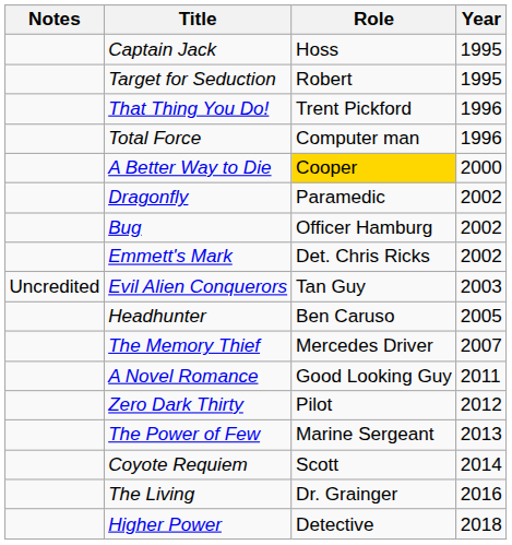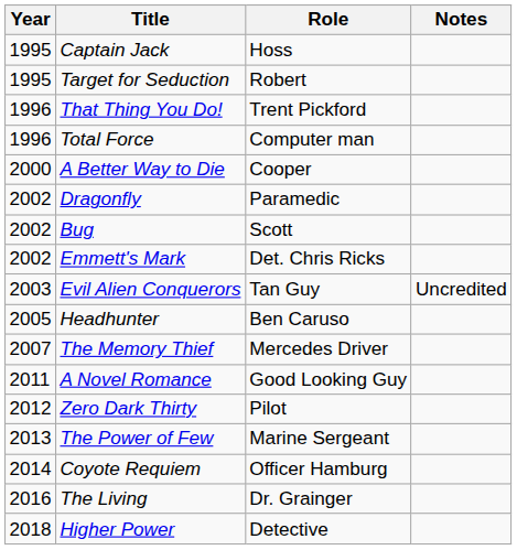 <table class="wikitable sortable">
 <tr>
-<th>Notes</th>
+<th>Year</th>
 <th>Title</th>
 <th>Role</th>
-<th>Year</th>
+<th>Notes</th>
 </tr>
 <tr>
-<td></td>
+<td>1995</td>
 <td><em>Captain Jack</em></td>
 <td>Hoss</td>
-<td>1995</td>
+<td></td>
 </tr>
 <tr>
-<td></td>
+<td>1995</td>
 <td><em>Target for Seduction</em></td>
 <td>Robert</td>
-<td>1995</td>
+<td></td>
 </tr>
 <tr>
-<td></td>
+<td>1996</td>
 <td><em><a href='#'>That Thing You Do!</a></em></td>
 <td>Trent Pickford</td>
-<td>1996</td>
+<td></td>
 </tr>
 <tr>
-<td></td>
+<td>1996</td>
 <td><em>Total Force</em></td>
 <td>Computer man</td>
-<td>1996</td>
+<td></td>
 </tr>
 <tr>
+<td>2000</td>
+<td><em><a href='#'>A Better Way to Die</a></em></td>
+<td>Cooper</td>
 <td></td>
-<td><em><a href='#'>A Better Way to Die</a></em></td>
-<td style="background: gold;">Cooper</td>
-<td>2000</td>
 </tr>
 <tr>
-<td></td>
+<td>2002</td>
 <td><a href='#'><em>Dragonfly</em></a></td>
 <td>Paramedic</td>
-<td>2002</td>
+<td></td>
 </tr>
 <tr>
+<td>2002</td>
+<td><a href='#'><em>Bug</em></a></td>
+<td>Scott</td>
 <td></td>
-<td><a href='#'><em>Bug</em></a></td>
-<td>Officer Hamburg</td>
-<td>2002</td>
 </tr>
 <tr>
-<td></td>
+<td>2002</td>
 <td><em><a href='#'>Emmett's Mark</a></em></td>
 <td>Det. Chris Ricks</td>
-<td>2002</td>
+<td></td>
 </tr>
 <tr>
-<td>Uncredited</td>
+<td>2003</td>
 <td><em><a href='#'>Evil Alien Conquerors</a></em></td>
 <td>Tan Guy</td>
-<td>2003</td>
+<td>Uncredited</td>
 </tr>
 <tr>
-<td></td>
+<td>2005</td>
 <td><em>Headhunter</em></td>
 <td>Ben Caruso</td>
-<td>2005</td>
+<td></td>
 </tr>
 <tr>
-<td></td>
+<td>2007</td>
 <td><em><a href='#'>The Memory Thief</a></em></td>
 <td>Mercedes Driver</td>
-<td>2007</td>
+<td></td>
 </tr>
 <tr>
-<td></td>
+<td>2011</td>
 <td><em><a href='#'>A Novel Romance</a></em></td>
 <td>Good Looking Guy</td>
-<td>2011</td>
+<td></td>
 </tr>
 <tr>
-<td></td>
+<td>2012</td>
 <td><em><a href='#'>Zero Dark Thirty</a></em></td>
 <td>Pilot</td>
-<td>2012</td>
+<td></td>
 </tr>
 <tr>
-<td></td>
+<td>2013</td>
 <td><em><a href='#'>The Power of Few</a></em></td>
 <td>Marine Sergeant</td>
-<td>2013</td>
+<td></td>
 </tr>
 <tr>
+<td>2014</td>
+<td><em>Coyote Requiem</em></td>
+<td>Officer Hamburg</td>
 <td></td>
-<td><em>Coyote Requiem</em></td>
-<td>Scott</td>
-<td>2014</td>
 </tr>
 <tr>
-<td></td>
+<td>2016</td>
 <td><em>The Living</em></td>
 <td>Dr. Grainger</td>
-<td>2016</td>
+<td></td>
 </tr>
 <tr>
-<td></td>
+<td>2018</td>
 <td><a href='#'><em>Higher Power</em></a></td>
 <td>Detective</td>
-<td>2018</td>
+<td></td>
 </tr>
 </table>
